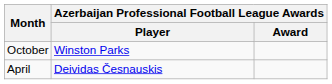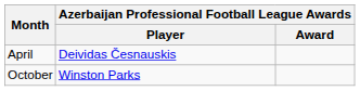 <table class="wikitable">
 <tr>
 <th rowspan=2>Month</th>
 <th colspan=2>Azerbaijan Professional Football League Awards</th>
 </tr>
 <tr>
 <th>Player</th>
 <th>Award</th>
 </tr>
 <tr>
+<td>April</td>
+<td> <a href='#'>Deividas Česnauskis</a></td>
+<td></td>
+</tr>
+<tr>
 <td>October</td>
 <td> <a href='#'>Winston Parks</a></td>
 <td></td>
 </tr>
-<tr>
-<td>April</td>
-<td> <a href='#'>Deividas Česnauskis</a></td>
-<td></td>
-</tr>
 </table>
